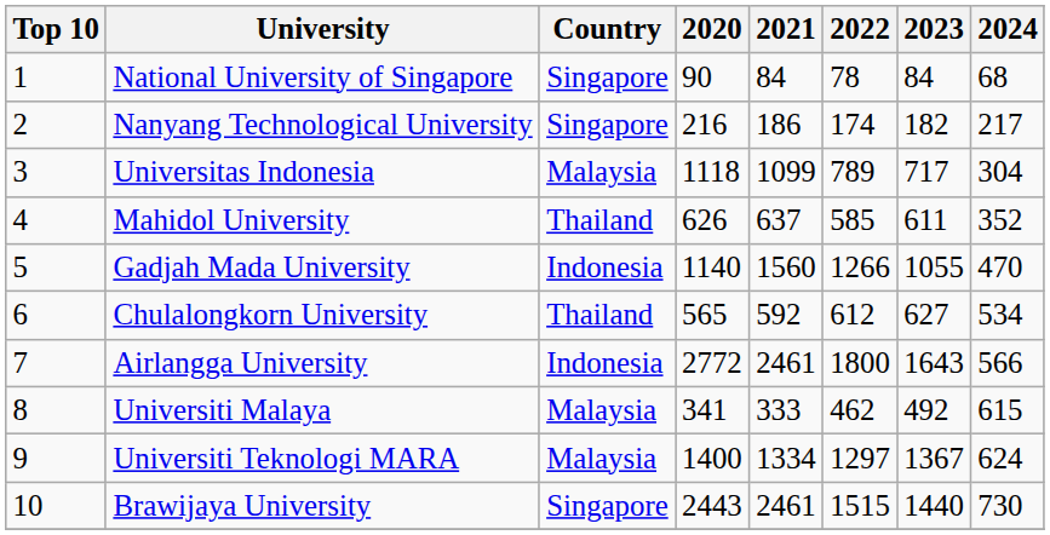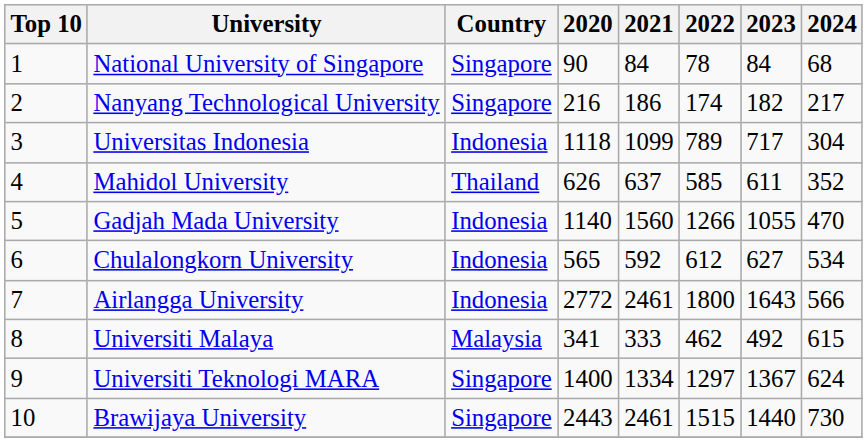 <table class="wikitable sortable">
 <tr>
 <th>Top 10</th>
 <th>University</th>
 <th>Country</th>
 <th>2020</th>
 <th>2021</th>
 <th>2022</th>
 <th>2023</th>
 <th>2024</th>
 </tr>
 <tr>
 <td>1</td>
 <td> <a href='#'>National University of Singapore</a></td>
 <td><a href='#'>Singapore</a></td>
 <td>90</td>
 <td>84</td>
 <td>78</td>
 <td>84</td>
 <td>68</td>
 </tr>
 <tr>
 <td>2</td>
 <td> <a href='#'>Nanyang Technological University</a></td>
 <td><a href='#'>Singapore</a></td>
 <td>216</td>
 <td>186</td>
 <td>174</td>
 <td>182</td>
 <td>217</td>
 </tr>
 <tr>
 <td>3</td>
 <td> <a href='#'>Universitas Indonesia</a></td>
-<td><a href='#'>Malaysia</a></td>
+<td><a href='#'>Indonesia</a></td>
 <td>1118</td>
 <td>1099</td>
 <td>789</td>
 <td>717</td>
 <td>304</td>
 </tr>
 <tr>
 <td>4</td>
 <td> <a href='#'>Mahidol University</a></td>
 <td><a href='#'>Thailand</a></td>
 <td>626</td>
 <td>637</td>
 <td>585</td>
 <td>611</td>
 <td>352</td>
 </tr>
 <tr>
 <td>5</td>
 <td> <a href='#'>Gadjah Mada University </a></td>
 <td><a href='#'>Indonesia</a></td>
 <td>1140</td>
 <td>1560</td>
 <td>1266</td>
 <td>1055</td>
 <td>470</td>
 </tr>
 <tr>
 <td>6</td>
 <td> <a href='#'>Chulalongkorn University</a></td>
-<td><a href='#'>Thailand</a></td>
+<td><a href='#'>Indonesia</a></td>
 <td>565</td>
 <td>592</td>
 <td>612</td>
 <td>627</td>
 <td>534</td>
 </tr>
 <tr>
 <td>7</td>
 <td> <a href='#'>Airlangga University </a></td>
 <td><a href='#'>Indonesia</a></td>
 <td>2772</td>
 <td>2461</td>
 <td>1800</td>
 <td>1643</td>
 <td>566</td>
 </tr>
 <tr>
 <td>8</td>
 <td> <a href='#'>Universiti Malaya</a></td>
 <td><a href='#'>Malaysia</a></td>
 <td>341</td>
 <td>333</td>
 <td>462</td>
 <td>492</td>
 <td>615</td>
 </tr>
 <tr>
 <td>9</td>
 <td> <a href='#'>Universiti Teknologi MARA</a></td>
-<td><a href='#'>Malaysia</a></td>
+<td><a href='#'>Singapore</a></td>
 <td>1400</td>
 <td>1334</td>
 <td>1297</td>
 <td>1367</td>
 <td>624</td>
 </tr>
 <tr>
 <td>10</td>
 <td> <a href='#'>Brawijaya University </a></td>
 <td><a href='#'>Singapore</a></td>
 <td>2443</td>
 <td>2461</td>
 <td>1515</td>
 <td>1440</td>
 <td>730</td>
 </tr>
 <tr>
 </tr>
 </table>
